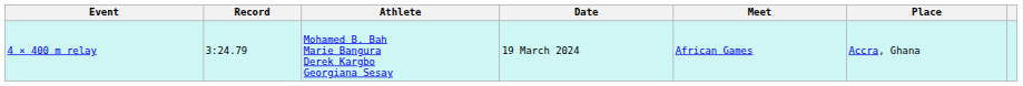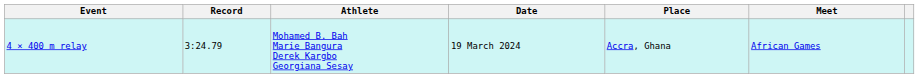 <table class="wikitable" style="font-size:95%; width: 100%;">
 <tr>
 <th>Event</th>
 <th>Record</th>
 <th>Athlete</th>
 <th>Date</th>
+<th>Place</th>
 <th>Meet</th>
-<th>Place</th>
 <th></th>
 </tr>
 <tr bgcolor=#CEF6F5>
 <td><a href='#'>4 × 400 m relay</a></td>
 <td>3:24.79</td>
 <td><br><a href='#'>Mohamed B. Bah</a><br><a href='#'>Marie Bangura</a><br><a href='#'>Derek Kargbo</a><br><a href='#'>Georgiana Sesay</a></td>
 <td>19 March 2024</td>
+<td><a href='#'>Accra</a>, Ghana</td>
 <td><a href='#'>African Games</a></td>
-<td><a href='#'>Accra</a>, Ghana</td>
 <td></td>
 </tr>
 </table>
